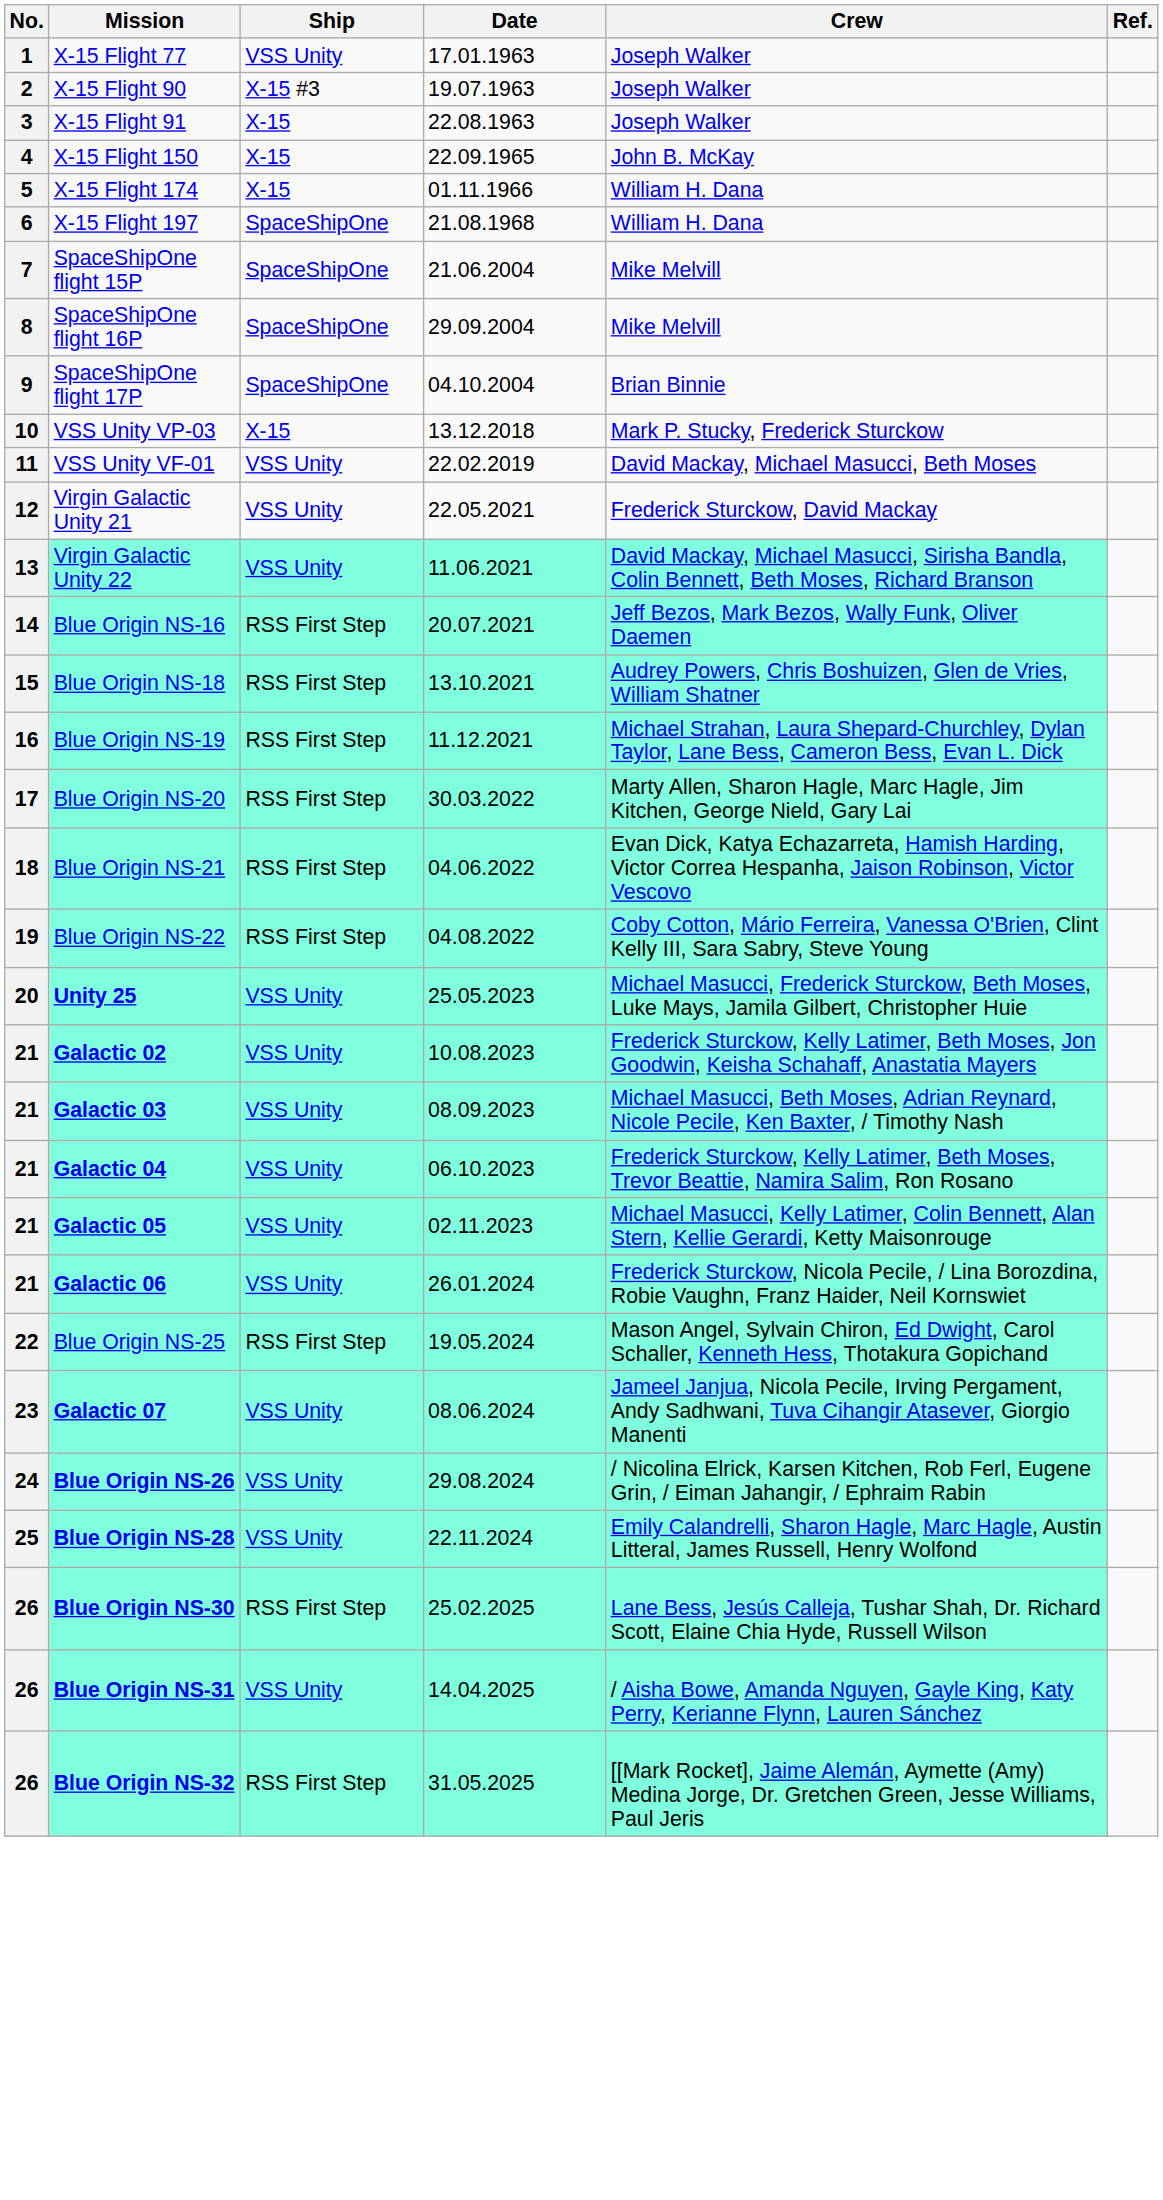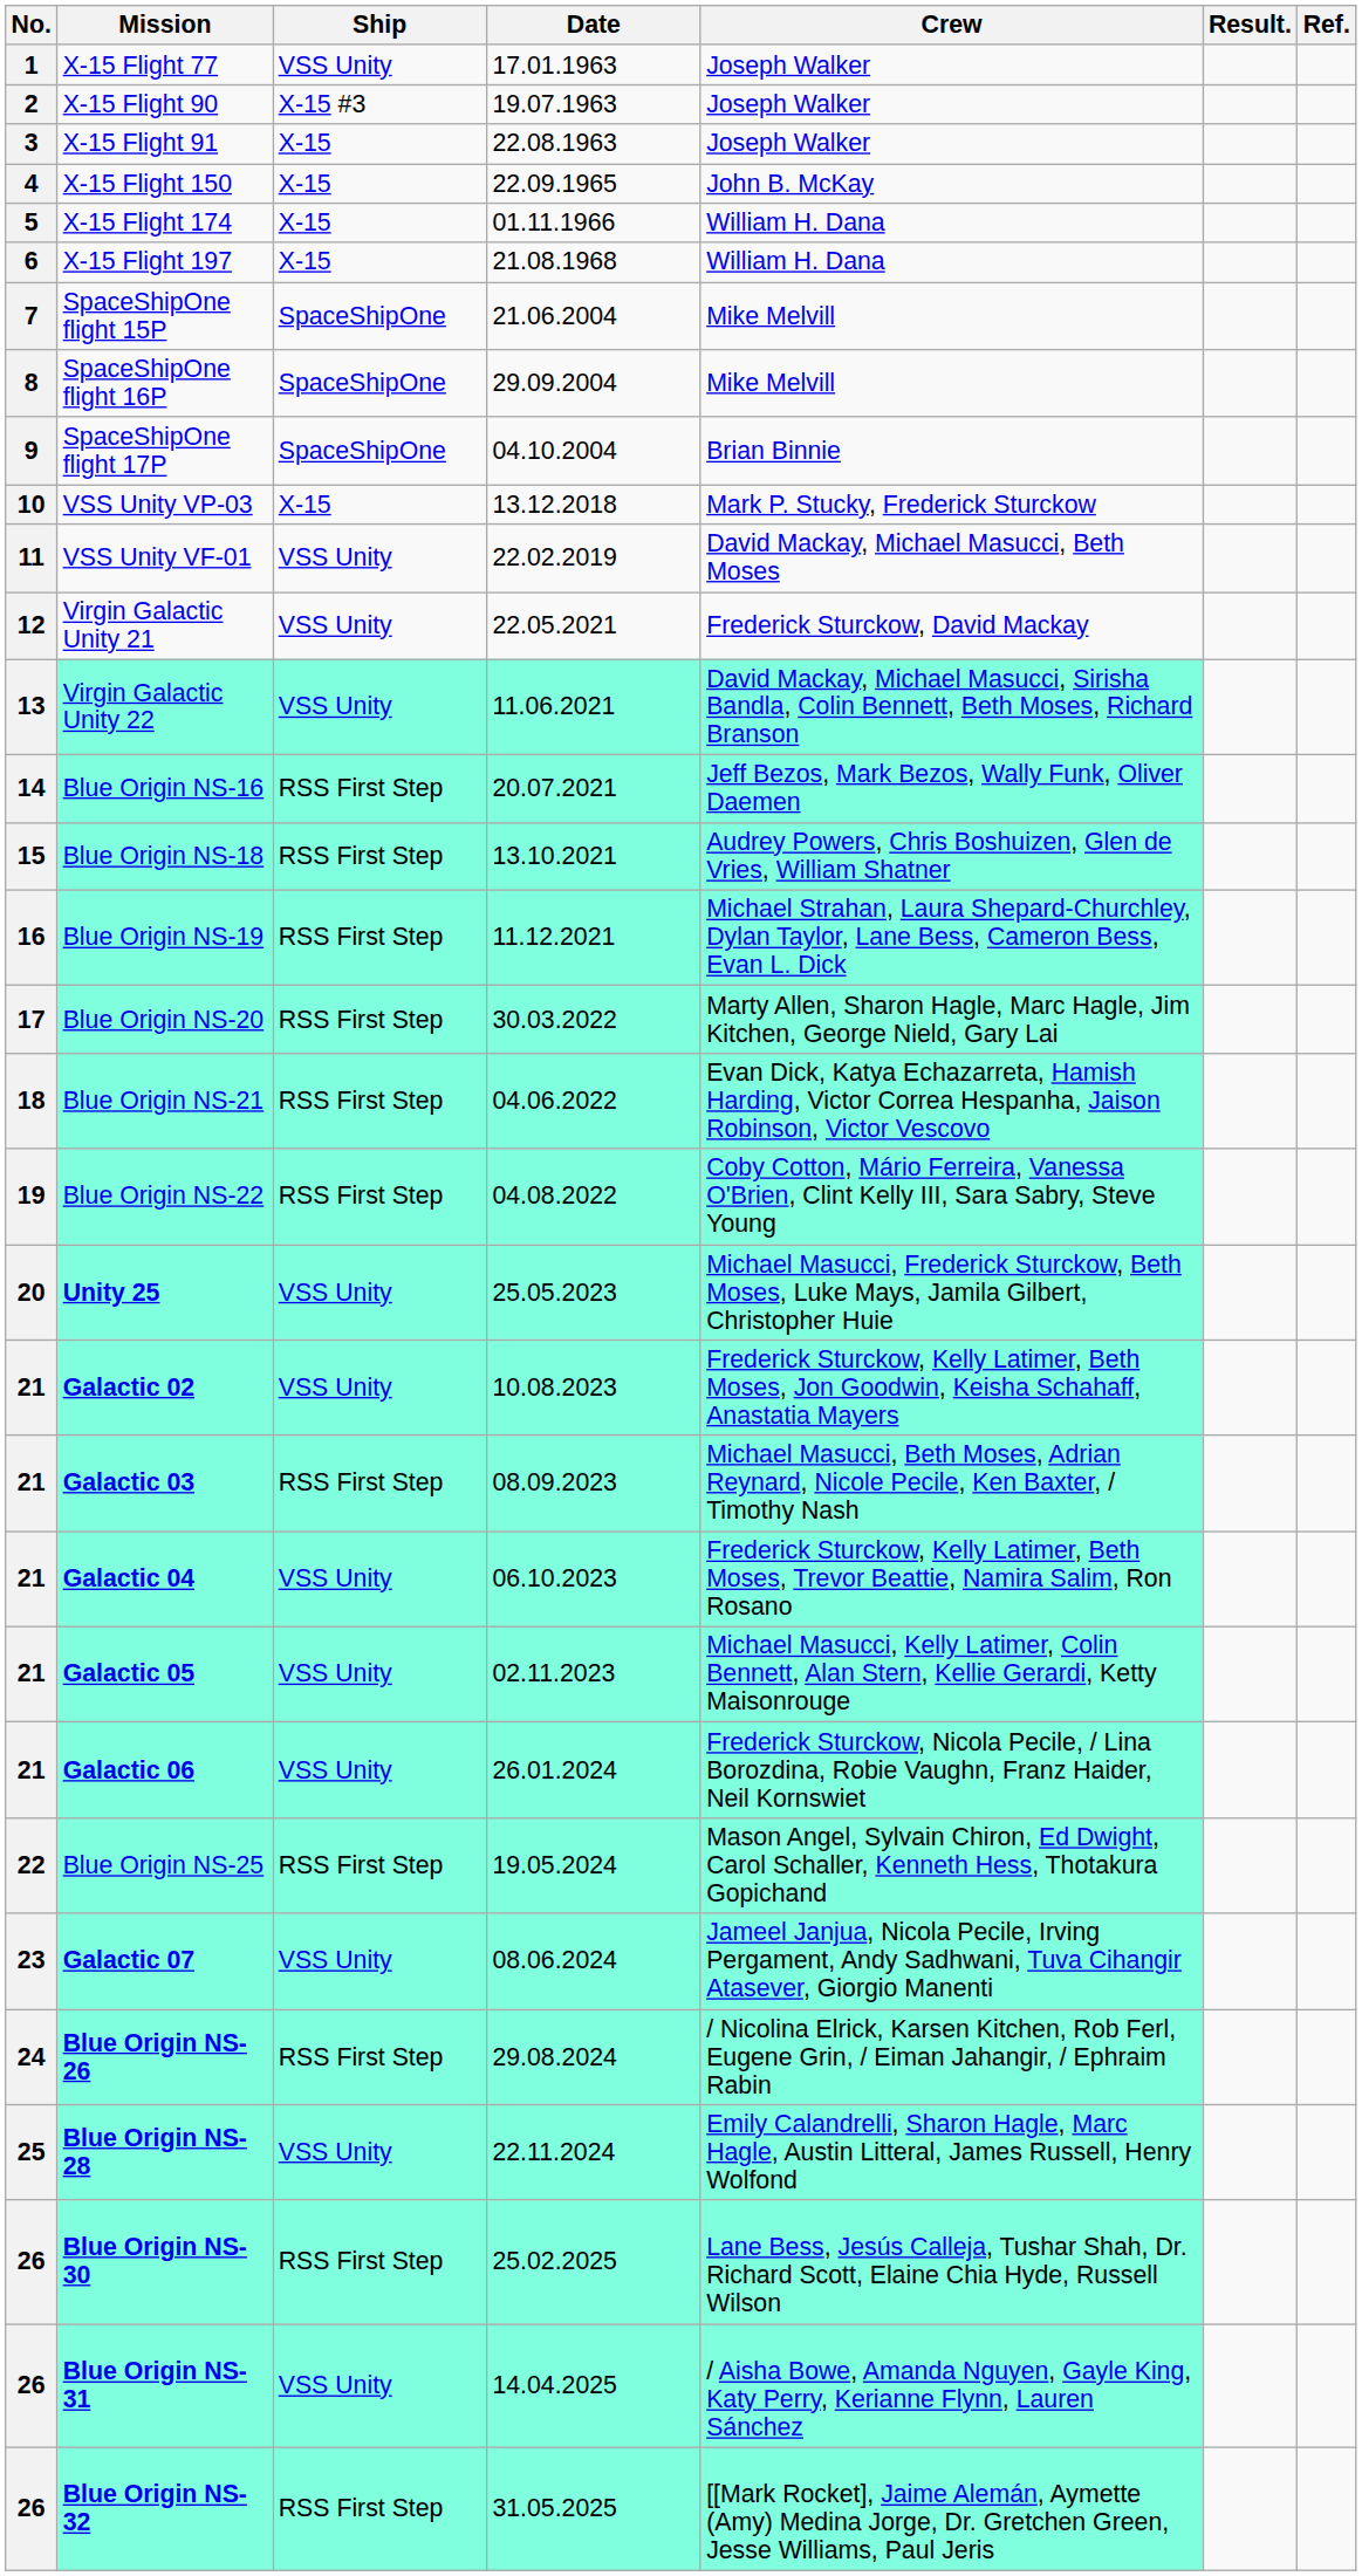 <table class="wikitable sticky-header">
 <tr>
 <th>No.</th>
 <th>Mission</th>
 <th width="130">Ship</th>
 <th width="130">Date</th>
 <th>Crew</th>
+<th>Result.</th>
 <th>Ref.</th>
 </tr>
 <tr>
 <th>1</th>
 <td><a href='#'>X-15 Flight 77</a></td>
 <td><a href='#'>VSS Unity</a></td>
 <td>17.01.1963</td>
 <td> <a href='#'>Joseph Walker</a></td>
 <td></td>
+<td></td>
 </tr>
 <tr>
 <th>2</th>
 <td><a href='#'>X-15 Flight 90</a></td>
 <td><a href='#'>X-15</a> #3</td>
 <td>19.07.1963</td>
 <td> <a href='#'>Joseph Walker</a></td>
+<td></td>
 <td></td>
 </tr>
 <tr>
 <th>3</th>
 <td><a href='#'>X-15 Flight 91</a></td>
 <td><a href='#'>X-15</a></td>
 <td>22.08.1963</td>
 <td> <a href='#'>Joseph Walker</a></td>
 <td></td>
+<td></td>
 </tr>
 <tr>
 <th>4</th>
 <td><a href='#'>X-15 Flight 150</a></td>
 <td><a href='#'>X-15</a></td>
 <td>22.09.1965</td>
 <td> <a href='#'>John B. McKay</a></td>
+<td></td>
 <td></td>
 </tr>
 <tr>
 <th>5</th>
 <td><a href='#'>X-15 Flight 174</a></td>
 <td><a href='#'>X-15</a></td>
 <td>01.11.1966</td>
 <td> <a href='#'>William H. Dana</a></td>
 <td></td>
+<td></td>
 </tr>
 <tr>
 <th>6</th>
 <td><a href='#'>X-15 Flight 197</a></td>
-<td><a href='#'>SpaceShipOne</a></td>
+<td><a href='#'>X-15</a></td>
 <td>21.08.1968</td>
 <td> <a href='#'>William H. Dana</a></td>
+<td></td>
 <td></td>
 </tr>
 <tr>
 <th>7</th>
 <td><a href='#'>SpaceShipOne flight 15P</a></td>
 <td><a href='#'>SpaceShipOne</a></td>
 <td>21.06.2004</td>
 <td> <a href='#'>Mike Melvill</a></td>
 <td></td>
+<td></td>
 </tr>
 <tr>
 <th>8</th>
 <td><a href='#'>SpaceShipOne flight 16P</a></td>
 <td><a href='#'>SpaceShipOne</a></td>
 <td>29.09.2004</td>
 <td> <a href='#'>Mike Melvill</a></td>
+<td></td>
 <td></td>
 </tr>
 <tr>
 <th>9</th>
 <td><a href='#'>SpaceShipOne flight 17P</a></td>
 <td><a href='#'>SpaceShipOne</a></td>
 <td>04.10.2004</td>
 <td> <a href='#'>Brian Binnie</a></td>
 <td></td>
+<td></td>
 </tr>
 <tr>
 <th>10</th>
 <td><a href='#'>VSS Unity VP-03</a></td>
 <td><a href='#'>X-15</a></td>
 <td>13.12.2018</td>
 <td> <a href='#'>Mark P. Stucky</a>,  <a href='#'>Frederick Sturckow</a></td>
+<td></td>
 <td></td>
 </tr>
 <tr>
 <th>11</th>
 <td><a href='#'>VSS Unity VF-01</a></td>
 <td><a href='#'>VSS Unity</a></td>
 <td>22.02.2019</td>
 <td> <a href='#'>David Mackay</a>,  <a href='#'>Michael Masucci</a>,  <a href='#'>Beth Moses</a></td>
 <td></td>
+<td></td>
 </tr>
 <tr>
 <th>12</th>
 <td><a href='#'>Virgin Galactic Unity 21</a></td>
 <td><a href='#'>VSS Unity</a></td>
 <td>22.05.2021</td>
 <td> <a href='#'>Frederick Sturckow</a>,  <a href='#'>David Mackay</a></td>
+<td></td>
 <td></td>
 </tr>
 <tr>
 <th>13</th>
 <td bgcolor=#7fffdd><a href='#'>Virgin Galactic Unity 22</a></td>
 <td bgcolor=#7fffdd><a href='#'>VSS Unity</a></td>
 <td bgcolor=#7fffdd>11.06.2021</td>
 <td bgcolor=#7fffdd> <a href='#'>David Mackay</a>,  <a href='#'>Michael Masucci</a>,  <a href='#'>Sirisha Bandla</a>,  <a href='#'>Colin Bennett</a>,  <a href='#'>Beth Moses</a>,  <a href='#'>Richard Branson</a></td>
 <td></td>
+<td></td>
 </tr>
 <tr>
 <th>14</th>
 <td bgcolor=#7fffdd><a href='#'>Blue Origin NS-16</a></td>
 <td bgcolor=#7fffdd>RSS First Step</td>
 <td bgcolor=#7fffdd>20.07.2021</td>
 <td bgcolor=#7fffdd> <a href='#'>Jeff Bezos</a>,  <a href='#'>Mark Bezos</a>,  <a href='#'>Wally Funk</a>,  <a href='#'>Oliver Daemen</a></td>
+<td></td>
 <td></td>
 </tr>
 <tr>
 <th>15</th>
 <td bgcolor=#7fffdd><a href='#'>Blue Origin NS-18</a></td>
 <td bgcolor=#7fffdd>RSS First Step</td>
 <td bgcolor=#7fffdd>13.10.2021</td>
 <td bgcolor=#7fffdd> <a href='#'>Audrey Powers</a>,  <a href='#'>Chris Boshuizen</a>,  <a href='#'>Glen de Vries</a>,  <a href='#'>William Shatner</a></td>
 <td></td>
+<td></td>
 </tr>
 <tr>
 <th>16</th>
 <td bgcolor=#7fffdd><a href='#'>Blue Origin NS-19</a></td>
 <td bgcolor=#7fffdd>RSS First Step</td>
 <td bgcolor=#7fffdd>11.12.2021</td>
 <td bgcolor=#7fffdd> <a href='#'>Michael Strahan</a>,  <a href='#'>Laura Shepard-Churchley</a>,  <a href='#'>Dylan Taylor</a>,  <a href='#'>Lane Bess</a>,  <a href='#'>Cameron Bess</a>,  <a href='#'>Evan L. Dick</a></td>
+<td></td>
 <td></td>
 </tr>
 <tr>
 <th>17</th>
 <td bgcolor=#7fffdd><a href='#'>Blue Origin NS-20</a></td>
 <td bgcolor=#7fffdd>RSS First Step</td>
 <td bgcolor=#7fffdd>30.03.2022</td>
 <td bgcolor=#7fffdd> Marty Allen,  Sharon Hagle,  Marc Hagle,  Jim Kitchen,  George Nield,  Gary Lai</td>
 <td></td>
+<td></td>
 </tr>
 <tr>
 <th>18</th>
 <td bgcolor=#7fffdd><a href='#'>Blue Origin NS-21</a></td>
 <td bgcolor=#7fffdd>RSS First Step</td>
 <td bgcolor=#7fffdd>04.06.2022</td>
 <td bgcolor=#7fffdd> Evan Dick,  Katya Echazarreta,  <a href='#'>Hamish Harding</a>,  Victor Correa Hespanha,  <a href='#'>Jaison Robinson</a>,  <a href='#'>Victor Vescovo</a></td>
+<td></td>
 <td></td>
 </tr>
 <tr>
 <th>19</th>
 <td bgcolor=#7fffdd><a href='#'>Blue Origin NS-22</a></td>
 <td bgcolor=#7fffdd>RSS First Step</td>
 <td bgcolor=#7fffdd>04.08.2022</td>
 <td bgcolor=#7fffdd> <a href='#'>Coby Cotton</a>,  <a href='#'>Mário Ferreira</a>, <a href='#'>Vanessa O'Brien</a>,  Clint Kelly III,  Sara Sabry,  Steve Young</td>
 <td></td>
+<td></td>
 </tr>
 <tr>
 <th>20</th>
 <td bgcolor=#7fffdd><strong><a href='#'>Unity 25</a></strong></td>
 <td bgcolor=#7fffdd><a href='#'>VSS Unity</a></td>
 <td bgcolor=#7fffdd>25.05.2023</td>
 <td bgcolor=#7fffdd> <a href='#'>Michael Masucci</a>,  <a href='#'>Frederick Sturckow</a>,  <a href='#'>Beth Moses</a>,  Luke Mays,  Jamila Gilbert,  Christopher Huie</td>
+<td></td>
 <td></td>
 </tr>
 <tr>
 <th>21</th>
 <td bgcolor=#7fffdd><strong><a href='#'>Galactic 02</a></strong></td>
 <td bgcolor=#7fffdd><a href='#'>VSS Unity</a></td>
 <td bgcolor=#7fffdd>10.08.2023</td>
 <td bgcolor=#7fffdd> <a href='#'>Frederick Sturckow</a>,  <a href='#'>Kelly Latimer</a>,  <a href='#'>Beth Moses</a>,  <a href='#'>Jon Goodwin</a>,  <a href='#'>Keisha Schahaff</a>,  <a href='#'>Anastatia Mayers</a></td>
 <td></td>
+<td></td>
 </tr>
 <tr>
 <th>21</th>
 <td bgcolor=#7fffdd><strong><a href='#'>Galactic 03</a></strong></td>
-<td bgcolor=#7fffdd><a href='#'>VSS Unity</a></td>
+<td bgcolor=#7fffdd>RSS First Step</td>
 <td bgcolor=#7fffdd>08.09.2023</td>
 <td bgcolor=#7fffdd> <a href='#'>Michael Masucci</a>,  <a href='#'>Beth Moses</a>,  <a href='#'>Adrian Reynard</a>,  <a href='#'>Nicole Pecile</a>,  <a href='#'>Ken Baxter</a>,  /  Timothy Nash</td>
+<td></td>
 <td></td>
 </tr>
 <tr>
 <th>21</th>
 <td bgcolor=#7fffdd><strong><a href='#'>Galactic 04</a></strong></td>
 <td bgcolor=#7fffdd><a href='#'>VSS Unity</a></td>
 <td bgcolor=#7fffdd>06.10.2023</td>
 <td bgcolor=#7fffdd> <a href='#'>Frederick Sturckow</a>,  <a href='#'>Kelly Latimer</a>,  <a href='#'>Beth Moses</a>,  <a href='#'>Trevor Beattie</a>,  <a href='#'>Namira Salim</a>,  Ron Rosano</td>
 <td></td>
+<td></td>
 </tr>
 <tr>
 <th>21</th>
 <td bgcolor=#7fffdd><strong><a href='#'>Galactic 05</a></strong></td>
 <td bgcolor=#7fffdd><a href='#'>VSS Unity</a></td>
 <td bgcolor=#7fffdd>02.11.2023</td>
 <td bgcolor=#7fffdd> <a href='#'>Michael Masucci</a>,  <a href='#'>Kelly Latimer</a>,  <a href='#'>Colin Bennett</a>,  <a href='#'>Alan Stern</a>,  <a href='#'>Kellie Gerardi</a>,  Ketty Maisonrouge</td>
+<td></td>
 <td></td>
 </tr>
 <tr>
 <th>21</th>
 <td bgcolor=#7fffdd><strong><a href='#'>Galactic 06</a></strong></td>
 <td bgcolor=#7fffdd><a href='#'>VSS Unity</a></td>
 <td bgcolor=#7fffdd>26.01.2024</td>
 <td bgcolor=#7fffdd> <a href='#'>Frederick Sturckow</a>,  Nicola Pecile, / Lina Borozdina,  Robie Vaughn,  Franz Haider,  Neil Kornswiet</td>
 <td></td>
+<td></td>
 </tr>
 <tr>
 <th>22</th>
 <td bgcolor=#7fffdd><a href='#'>Blue Origin NS-25</a></td>
 <td bgcolor=#7fffdd>RSS First Step</td>
 <td bgcolor=#7fffdd>19.05.2024</td>
 <td bgcolor=#7fffdd> Mason Angel,  Sylvain Chiron,  <a href='#'>Ed Dwight</a>,  Carol Schaller,  <a href='#'>Kenneth Hess</a>,  Thotakura Gopichand</td>
+<td></td>
 <td></td>
 </tr>
 <tr>
 <th>23</th>
 <td bgcolor=#7fffdd><strong><a href='#'>Galactic 07</a></strong></td>
 <td bgcolor=#7fffdd><a href='#'>VSS Unity</a></td>
 <td bgcolor=#7fffdd>08.06.2024</td>
 <td bgcolor=#7fffdd> <a href='#'>Jameel Janjua</a>,  Nicola Pecile,  Irving Pergament,  Andy Sadhwani,  <a href='#'>Tuva Cihangir Atasever</a>,  Giorgio Manenti</td>
 <td></td>
+<td></td>
 </tr>
 <tr>
 <th>24</th>
 <td bgcolor=#7fffdd><strong><a href='#'>Blue Origin NS-26</a></strong></td>
-<td bgcolor=#7fffdd><a href='#'>VSS Unity</a></td>
+<td bgcolor=#7fffdd>RSS First Step</td>
 <td bgcolor=#7fffdd>29.08.2024</td>
 <td bgcolor=#7fffdd>/ Nicolina Elrick,  Karsen Kitchen,  Rob Ferl,  Eugene Grin, / Eiman Jahangir, / Ephraim Rabin</td>
+<td></td>
 <td></td>
 </tr>
 <tr>
 <th>25</th>
 <td bgcolor=#7fffdd><strong><a href='#'>Blue Origin NS-28</a></strong></td>
 <td bgcolor=#7fffdd><a href='#'>VSS Unity</a></td>
 <td bgcolor=#7fffdd>22.11.2024</td>
 <td bgcolor=#7fffdd> <a href='#'>Emily Calandrelli</a>,  <a href='#'>Sharon Hagle</a>,  <a href='#'>Marc Hagle</a>,  Austin Litteral, James Russell,  Henry Wolfond</td>
 <td></td>
+<td></td>
 </tr>
 <tr>
 <th>26</th>
 <td bgcolor=#7fffdd><strong><a href='#'>Blue Origin NS-30</a></strong></td>
 <td bgcolor=#7fffdd>RSS First Step</td>
 <td bgcolor=#7fffdd>25.02.2025</td>
 <td bgcolor=#7fffdd><br> <a href='#'>Lane Bess</a>, <a href='#'>Jesús Calleja</a>,  Tushar Shah,  Dr. Richard Scott,  Elaine Chia Hyde,  Russell Wilson</td>
+<td></td>
 <td></td>
 </tr>
 <tr>
 <th>26</th>
 <td bgcolor=#7fffdd><strong><a href='#'>Blue Origin NS-31</a></strong></td>
 <td bgcolor=#7fffdd><a href='#'>VSS Unity</a></td>
 <td bgcolor=#7fffdd>14.04.2025</td>
 <td bgcolor=#7fffdd><br>/ <a href='#'>Aisha Bowe</a>,  <a href='#'>Amanda Nguyen</a>,  <a href='#'>Gayle King</a>,  <a href='#'>Katy Perry</a>,  <a href='#'>Kerianne Flynn</a>,  <a href='#'>Lauren Sánchez</a></td>
 <td></td>
+<td></td>
 </tr>
 <tr>
 <th>26</th>
 <td bgcolor=#7fffdd><strong><a href='#'>Blue Origin NS-32</a></strong></td>
 <td bgcolor=#7fffdd>RSS First Step</td>
 <td bgcolor=#7fffdd>31.05.2025</td>
 <td bgcolor=#7fffdd><br> [[Mark Rocket],  <a href='#'>Jaime Alemán</a>,  Aymette (Amy) Medina Jorge,  Dr. Gretchen Green,  Jesse Williams,  Paul Jeris</td>
 <td></td>
+<td></td>
 </tr>
 </table>
